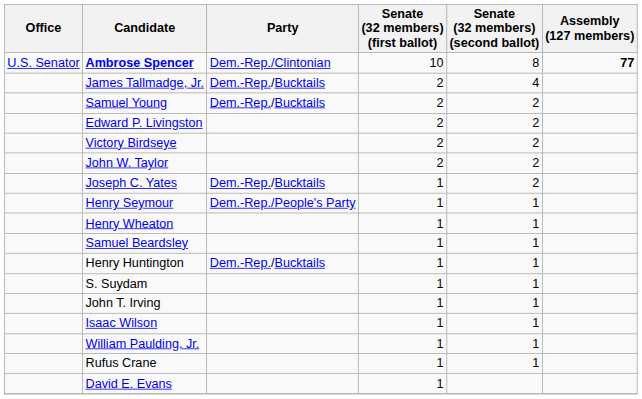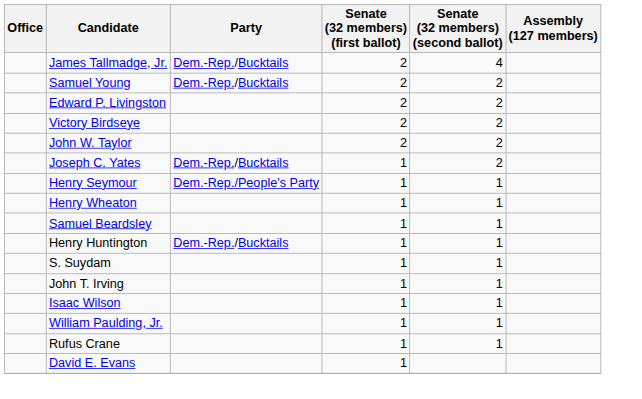 <table class=wikitable>
 <tr bgcolor=lightgrey>
 <th>Office</th>
 <th>Candidate</th>
 <th>Party</th>
 <th>Senate <br>(32 members)<br>(first ballot)</th>
 <th>Senate <br>(32 members)<br>(second ballot)</th>
 <th>Assembly <br>(127 members)</th>
-</tr>
-<tr>
-<td><a href='#'>U.S. Senator</a></td>
-<td><strong><a href='#'>Ambrose Spencer</a></strong></td>
-<td><a href='#'>Dem.-Rep./Clintonian</a></td>
-<td align="right">10</td>
-<td align="right">8</td>
-<td align="right"><strong>77</strong></td>
 </tr>
 <tr>
 <td></td>
 <td><a href='#'>James Tallmadge, Jr.</a></td>
 <td><a href='#'>Dem.-Rep.</a>/<a href='#'>Bucktails</a></td>
 <td align="right">2</td>
 <td align="right">4</td>
 <td align="right"></td>
 </tr>
 <tr>
 <td></td>
 <td><a href='#'>Samuel Young</a></td>
 <td><a href='#'>Dem.-Rep.</a>/<a href='#'>Bucktails</a></td>
 <td align="right">2</td>
 <td align="right">2</td>
 <td align="right"></td>
 </tr>
 <tr>
 <td></td>
 <td><a href='#'>Edward P. Livingston</a></td>
 <td></td>
 <td align="right">2</td>
 <td align="right">2</td>
 <td align="right"></td>
 </tr>
 <tr>
 <td></td>
 <td><a href='#'>Victory Birdseye</a></td>
 <td></td>
 <td align="right">2</td>
 <td align="right">2</td>
 <td align="right"></td>
 </tr>
 <tr>
 <td></td>
 <td><a href='#'>John W. Taylor</a></td>
 <td></td>
 <td align="right">2</td>
 <td align="right">2</td>
 <td align="right"></td>
 </tr>
 <tr>
 <td></td>
 <td><a href='#'>Joseph C. Yates</a></td>
 <td><a href='#'>Dem.-Rep.</a>/<a href='#'>Bucktails</a></td>
 <td align="right">1</td>
 <td align="right">2</td>
 <td align="right"></td>
 </tr>
 <tr>
 <td></td>
 <td><a href='#'>Henry Seymour</a></td>
 <td><a href='#'>Dem.-Rep./People's Party</a></td>
 <td align="right">1</td>
 <td align="right">1</td>
 <td align="right"></td>
 </tr>
 <tr>
 <td></td>
 <td><a href='#'>Henry Wheaton</a></td>
 <td></td>
 <td align="right">1</td>
 <td align="right">1</td>
 <td align="right"></td>
 </tr>
 <tr>
 <td></td>
 <td><a href='#'>Samuel Beardsley</a></td>
 <td></td>
 <td align="right">1</td>
 <td align="right">1</td>
 <td align="right"></td>
 </tr>
 <tr>
 <td></td>
 <td>Henry Huntington</td>
 <td><a href='#'>Dem.-Rep.</a>/<a href='#'>Bucktails</a></td>
 <td align="right">1</td>
 <td align="right">1</td>
 <td align="right"></td>
 </tr>
 <tr>
 <td></td>
 <td>S. Suydam</td>
 <td></td>
 <td align="right">1</td>
 <td align="right">1</td>
 <td align="right"></td>
 </tr>
 <tr>
 <td></td>
 <td>John T. Irving</td>
 <td></td>
 <td align="right">1</td>
 <td align="right">1</td>
 <td align="right"></td>
 </tr>
 <tr>
 <td></td>
 <td><a href='#'>Isaac Wilson</a></td>
 <td></td>
 <td align="right">1</td>
 <td align="right">1</td>
 <td align="right"></td>
 </tr>
 <tr>
 <td></td>
 <td><a href='#'>William Paulding, Jr.</a></td>
 <td></td>
 <td align="right">1</td>
 <td align="right">1</td>
 <td align="right"></td>
 </tr>
 <tr>
 <td></td>
 <td>Rufus Crane</td>
 <td></td>
 <td align="right">1</td>
 <td align="right">1</td>
 <td align="right"></td>
 </tr>
 <tr>
 <td></td>
 <td><a href='#'>David E. Evans</a></td>
 <td></td>
 <td align="right">1</td>
 <td align="right"></td>
 <td align="right"></td>
 </tr>
 <tr>
 </tr>
 </table>
